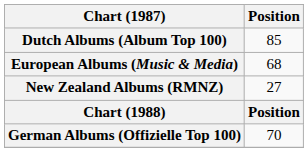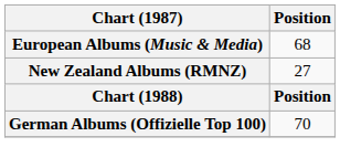 <table class="wikitable sortable plainrowheaders" style="text-align:center">
 <tr>
 <th scope="col">Chart (1987)</th>
 <th scope="col">Position</th>
-</tr>
-<tr>
-<th scope="row">Dutch Albums (Album Top 100)</th>
-<td>85</td>
 </tr>
 <tr>
 <th scope="row">European Albums (<em>Music & Media</em>)</th>
 <td>68</td>
 </tr>
 <tr>
 <th scope="row">New Zealand Albums (RMNZ)</th>
 <td>27</td>
 </tr>
 <tr>
 <th scope="col">Chart (1988)</th>
 <th scope="col">Position</th>
 </tr>
 <tr>
 <th scope="row">German Albums (Offizielle Top 100)</th>
 <td>70</td>
 </tr>
 <tr>
 </tr>
 </table>
